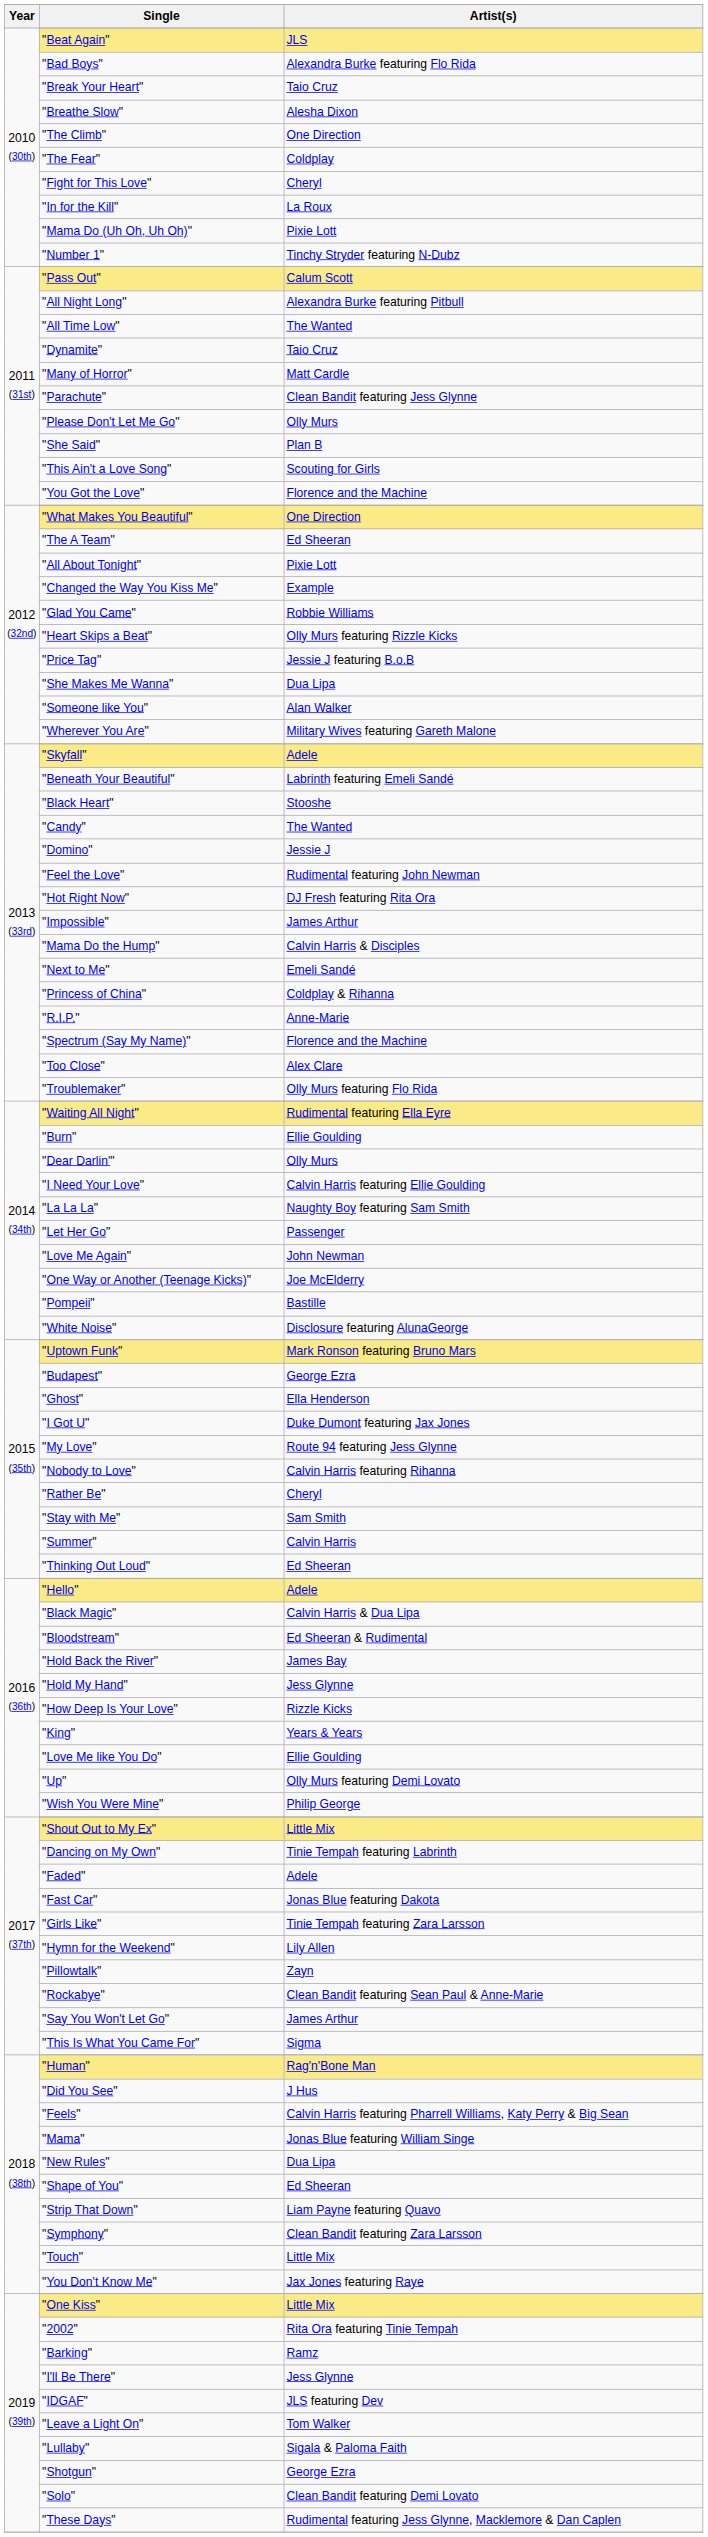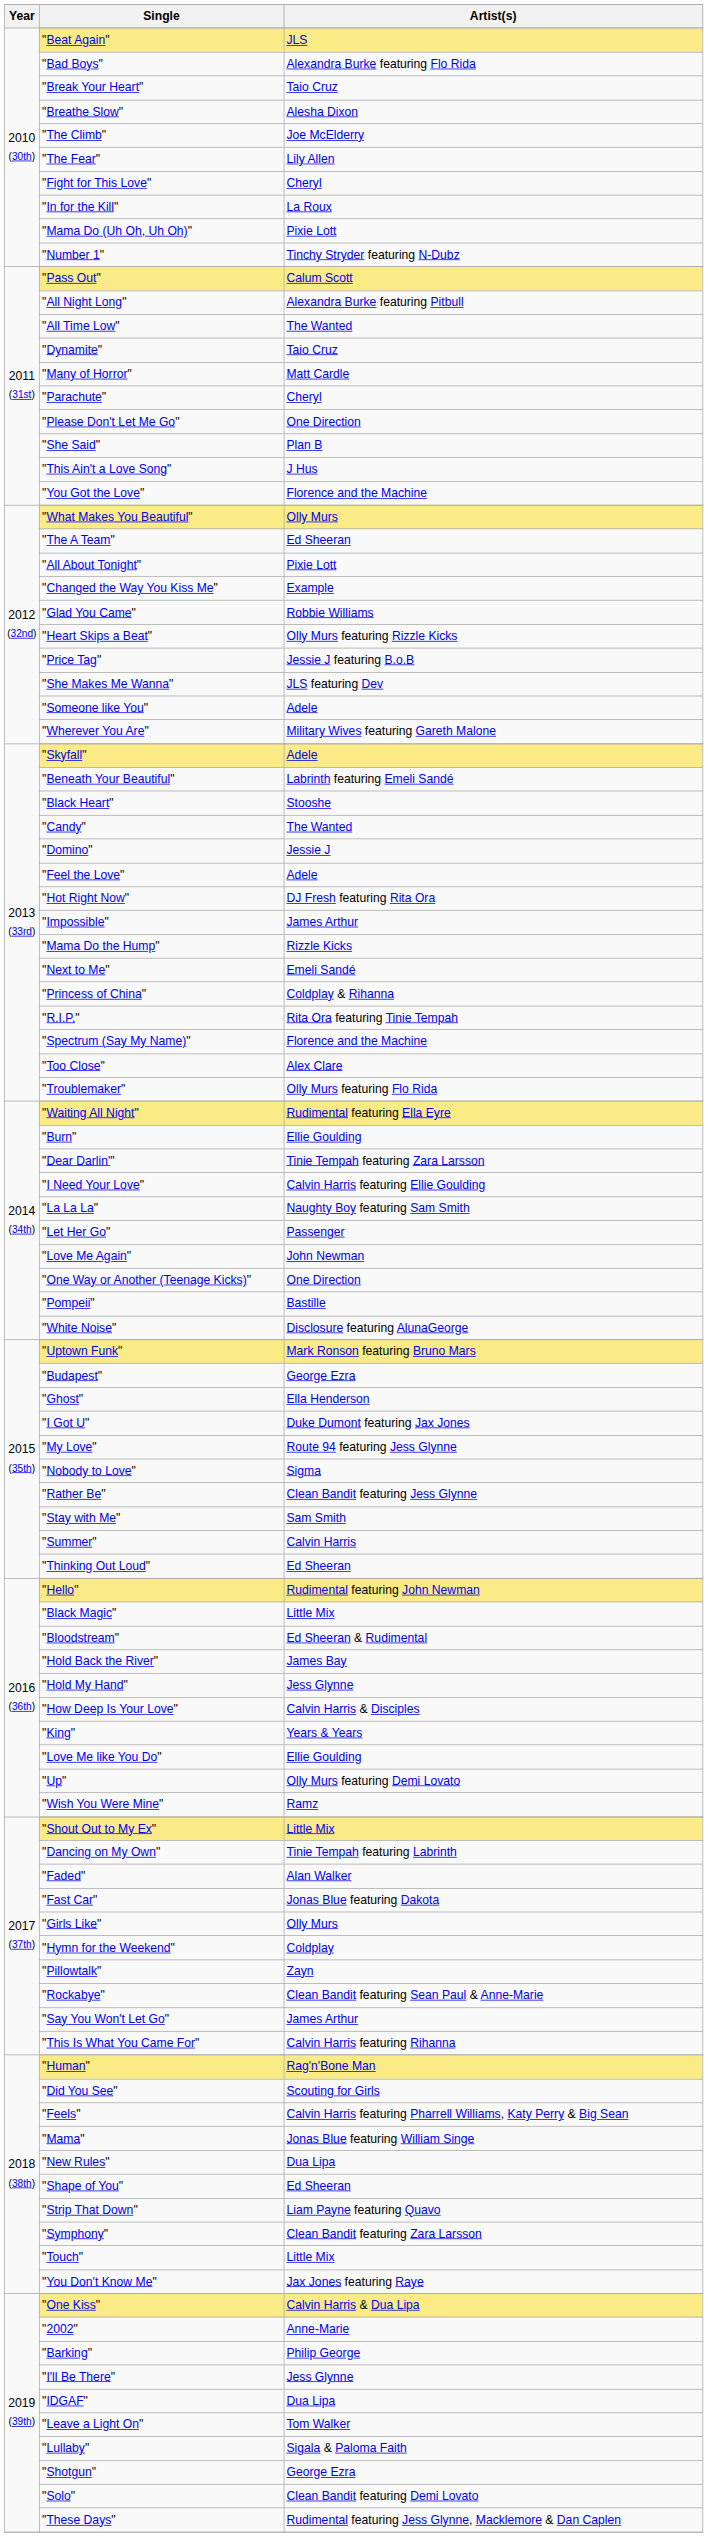 <table class="wikitable" style="font-size:1.00em; line-height:1.5em;">
 <tr bgcolor="#bebebe">
 </tr>
 <tr bgcolor="#bebebe">
 <th width="5%">Year</th>
 <th width="35%">Single</th>
 <th width="60%">Artist(s)</th>
 </tr>
 <tr>
 <td rowspan="11" style="text-align:center;">2010 <br><small>(<a href='#'>30th</a>)</small></td>
 </tr>
 <tr style="background:#FAEB86;">
 <td>"<a href='#'>Beat Again</a>"</td>
 <td><a href='#'>JLS</a></td>
 </tr>
 <tr>
 <td>"<a href='#'>Bad Boys</a>"</td>
 <td><a href='#'>Alexandra Burke</a> featuring <a href='#'>Flo Rida</a></td>
 </tr>
 <tr>
 <td>"<a href='#'>Break Your Heart</a>"</td>
 <td><a href='#'>Taio Cruz</a></td>
 </tr>
 <tr>
 <td>"<a href='#'>Breathe Slow</a>"</td>
 <td><a href='#'>Alesha Dixon</a></td>
 </tr>
 <tr>
 <td>"<a href='#'>The Climb</a>"</td>
-<td><a href='#'>One Direction</a></td>
+<td><a href='#'>Joe McElderry</a></td>
 </tr>
 <tr>
 <td>"<a href='#'>The Fear</a>"</td>
-<td><a href='#'>Coldplay</a></td>
+<td><a href='#'>Lily Allen</a></td>
 </tr>
 <tr>
 <td>"<a href='#'>Fight for This Love</a>"</td>
 <td><a href='#'>Cheryl</a></td>
 </tr>
 <tr>
 <td>"<a href='#'>In for the Kill</a>"</td>
 <td><a href='#'>La Roux</a></td>
 </tr>
 <tr>
 <td>"<a href='#'>Mama Do (Uh Oh, Uh Oh)</a>"</td>
 <td><a href='#'>Pixie Lott</a></td>
 </tr>
 <tr>
 <td>"<a href='#'>Number 1</a>"</td>
 <td><a href='#'>Tinchy Stryder</a> featuring <a href='#'>N-Dubz</a></td>
 </tr>
 <tr>
 <td rowspan="11" style="text-align:center;">2011 <br><small>(<a href='#'>31st</a>)</small></td>
 </tr>
 <tr style="background:#FAEB86;">
 <td>"<a href='#'>Pass Out</a>"</td>
 <td><a href='#'>Calum Scott</a></td>
 </tr>
 <tr>
 <td>"<a href='#'>All Night Long</a>"</td>
 <td><a href='#'>Alexandra Burke</a> featuring <a href='#'>Pitbull</a></td>
 </tr>
 <tr>
 <td>"<a href='#'>All Time Low</a>"</td>
 <td><a href='#'>The Wanted</a></td>
 </tr>
 <tr>
 <td>"<a href='#'>Dynamite</a>"</td>
 <td><a href='#'>Taio Cruz</a></td>
 </tr>
 <tr>
 <td>"<a href='#'>Many of Horror</a>"</td>
 <td><a href='#'>Matt Cardle</a></td>
 </tr>
 <tr>
 <td>"<a href='#'>Parachute</a>"</td>
-<td><a href='#'>Clean Bandit</a> featuring <a href='#'>Jess Glynne</a></td>
+<td><a href='#'>Cheryl</a></td>
 </tr>
 <tr>
 <td>"<a href='#'>Please Don't Let Me Go</a>"</td>
-<td><a href='#'>Olly Murs</a></td>
+<td><a href='#'>One Direction</a></td>
 </tr>
 <tr>
 <td>"<a href='#'>She Said</a>"</td>
 <td><a href='#'>Plan B</a></td>
 </tr>
 <tr>
 <td>"<a href='#'>This Ain't a Love Song</a>"</td>
-<td><a href='#'>Scouting for Girls</a></td>
+<td><a href='#'>J Hus</a></td>
 </tr>
 <tr>
 <td>"<a href='#'>You Got the Love</a>"</td>
 <td><a href='#'>Florence and the Machine</a></td>
 </tr>
 <tr>
 <td rowspan="11" style="text-align:center;">2012 <br><small>(<a href='#'>32nd</a>)</small></td>
 </tr>
 <tr style="background:#FAEB86;">
 <td>"<a href='#'>What Makes You Beautiful</a>"</td>
-<td><a href='#'>One Direction</a></td>
+<td><a href='#'>Olly Murs</a></td>
 </tr>
 <tr>
 <td>"<a href='#'>The A Team</a>"</td>
 <td><a href='#'>Ed Sheeran</a></td>
 </tr>
 <tr>
 <td>"<a href='#'>All About Tonight</a>"</td>
 <td><a href='#'>Pixie Lott</a></td>
 </tr>
 <tr>
 <td>"<a href='#'>Changed the Way You Kiss Me</a>"</td>
 <td><a href='#'>Example</a></td>
 </tr>
 <tr>
 <td>"<a href='#'>Glad You Came</a>"</td>
 <td><a href='#'>Robbie Williams</a></td>
 </tr>
 <tr>
 <td>"<a href='#'>Heart Skips a Beat</a>"</td>
 <td><a href='#'>Olly Murs</a> featuring <a href='#'>Rizzle Kicks</a></td>
 </tr>
 <tr>
 <td>"<a href='#'>Price Tag</a>"</td>
 <td><a href='#'>Jessie J</a> featuring <a href='#'>B.o.B</a></td>
 </tr>
 <tr>
 <td>"<a href='#'>She Makes Me Wanna</a>"</td>
-<td><a href='#'>Dua Lipa</a></td>
+<td><a href='#'>JLS</a> featuring <a href='#'>Dev</a></td>
 </tr>
 <tr>
 <td>"<a href='#'>Someone like You</a>"</td>
-<td><a href='#'>Alan Walker</a></td>
+<td><a href='#'>Adele</a></td>
 </tr>
 <tr>
 <td>"<a href='#'>Wherever You Are</a>"</td>
 <td><a href='#'>Military Wives</a> featuring <a href='#'>Gareth Malone</a></td>
 </tr>
 <tr>
 <td rowspan="16" style="text-align:center;">2013 <br><small>(<a href='#'>33rd</a>)</small></td>
 </tr>
 <tr style="background:#FAEB86;">
 <td>"<a href='#'>Skyfall</a>"</td>
 <td><a href='#'>Adele</a></td>
 </tr>
 <tr>
 <td>"<a href='#'>Beneath Your Beautiful</a>"</td>
 <td><a href='#'>Labrinth</a> featuring <a href='#'>Emeli Sandé</a></td>
 </tr>
 <tr>
 <td>"<a href='#'>Black Heart</a>"</td>
 <td><a href='#'>Stooshe</a></td>
 </tr>
 <tr>
 <td>"<a href='#'>Candy</a>"</td>
 <td><a href='#'>The Wanted</a></td>
 </tr>
 <tr>
 <td>"<a href='#'>Domino</a>"</td>
 <td><a href='#'>Jessie J</a></td>
 </tr>
 <tr>
 <td>"<a href='#'>Feel the Love</a>"</td>
-<td><a href='#'>Rudimental</a> featuring <a href='#'>John Newman</a></td>
+<td><a href='#'>Adele</a></td>
 </tr>
 <tr>
 <td>"<a href='#'>Hot Right Now</a>"</td>
 <td><a href='#'>DJ Fresh</a> featuring <a href='#'>Rita Ora</a></td>
 </tr>
 <tr>
 <td>"<a href='#'>Impossible</a>"</td>
 <td><a href='#'>James Arthur</a></td>
 </tr>
 <tr>
 <td>"<a href='#'>Mama Do the Hump</a>"</td>
-<td><a href='#'>Calvin Harris</a> & <a href='#'>Disciples</a></td>
+<td><a href='#'>Rizzle Kicks</a></td>
 </tr>
 <tr>
 <td>"<a href='#'>Next to Me</a>"</td>
 <td><a href='#'>Emeli Sandé</a></td>
 </tr>
 <tr>
 <td>"<a href='#'>Princess of China</a>"</td>
 <td><a href='#'>Coldplay</a> & <a href='#'>Rihanna</a></td>
 </tr>
 <tr>
 <td>"<a href='#'>R.I.P.</a>"</td>
-<td><a href='#'>Anne-Marie</a></td>
+<td><a href='#'>Rita Ora</a> featuring <a href='#'>Tinie Tempah</a></td>
 </tr>
 <tr>
 <td>"<a href='#'>Spectrum (Say My Name)</a>"</td>
 <td><a href='#'>Florence and the Machine</a></td>
 </tr>
 <tr>
 <td>"<a href='#'>Too Close</a>"</td>
 <td><a href='#'>Alex Clare</a></td>
 </tr>
 <tr>
 <td>"<a href='#'>Troublemaker</a>"</td>
 <td><a href='#'>Olly Murs</a> featuring <a href='#'>Flo Rida</a></td>
 </tr>
 <tr>
 <td rowspan="11" style="text-align:center;">2014 <br><small>(<a href='#'>34th</a>)</small></td>
 </tr>
 <tr style="background:#FAEB86;">
 <td>"<a href='#'>Waiting All Night</a>"</td>
 <td><a href='#'>Rudimental</a> featuring <a href='#'>Ella Eyre</a></td>
 </tr>
 <tr>
 <td>"<a href='#'>Burn</a>"</td>
 <td><a href='#'>Ellie Goulding</a></td>
 </tr>
 <tr>
 <td>"<a href='#'>Dear Darlin'</a>"</td>
-<td><a href='#'>Olly Murs</a></td>
+<td><a href='#'>Tinie Tempah</a> featuring <a href='#'>Zara Larsson</a></td>
 </tr>
 <tr>
 <td>"<a href='#'>I Need Your Love</a>"</td>
 <td><a href='#'>Calvin Harris</a> featuring <a href='#'>Ellie Goulding</a></td>
 </tr>
 <tr>
 <td>"<a href='#'>La La La</a>"</td>
 <td><a href='#'>Naughty Boy</a> featuring <a href='#'>Sam Smith</a></td>
 </tr>
 <tr>
 <td>"<a href='#'>Let Her Go</a>"</td>
 <td><a href='#'>Passenger</a></td>
 </tr>
 <tr>
 <td>"<a href='#'>Love Me Again</a>"</td>
 <td><a href='#'>John Newman</a></td>
 </tr>
 <tr>
 <td>"<a href='#'>One Way or Another (Teenage Kicks)</a>"</td>
-<td><a href='#'>Joe McElderry</a></td>
+<td><a href='#'>One Direction</a></td>
 </tr>
 <tr>
 <td>"<a href='#'>Pompeii</a>"</td>
 <td><a href='#'>Bastille</a></td>
 </tr>
 <tr>
 <td>"<a href='#'>White Noise</a>"</td>
 <td><a href='#'>Disclosure</a> featuring <a href='#'>AlunaGeorge</a></td>
 </tr>
 <tr>
 <td rowspan="11" style="text-align:center;">2015 <br><small>(<a href='#'>35th</a>)</small></td>
 </tr>
 <tr style="background:#FAEB86;">
 <td>"<a href='#'>Uptown Funk</a>"</td>
 <td><a href='#'>Mark Ronson</a> featuring <a href='#'>Bruno Mars</a></td>
 </tr>
 <tr>
 <td>"<a href='#'>Budapest</a>"</td>
 <td><a href='#'>George Ezra</a></td>
 </tr>
 <tr>
 <td>"<a href='#'>Ghost</a>"</td>
 <td><a href='#'>Ella Henderson</a></td>
 </tr>
 <tr>
 <td>"<a href='#'>I Got U</a>"</td>
 <td><a href='#'>Duke Dumont</a> featuring <a href='#'>Jax Jones</a></td>
 </tr>
 <tr>
 <td>"<a href='#'>My Love</a>"</td>
 <td><a href='#'>Route 94</a> featuring <a href='#'>Jess Glynne</a></td>
 </tr>
 <tr>
 <td>"<a href='#'>Nobody to Love</a>"</td>
-<td><a href='#'>Calvin Harris</a> featuring <a href='#'>Rihanna</a></td>
+<td><a href='#'>Sigma</a></td>
 </tr>
 <tr>
 <td>"<a href='#'>Rather Be</a>"</td>
-<td><a href='#'>Cheryl</a></td>
+<td><a href='#'>Clean Bandit</a> featuring <a href='#'>Jess Glynne</a></td>
 </tr>
 <tr>
 <td>"<a href='#'>Stay with Me</a>"</td>
 <td><a href='#'>Sam Smith</a></td>
 </tr>
 <tr>
 <td>"<a href='#'>Summer</a>"</td>
 <td><a href='#'>Calvin Harris</a></td>
 </tr>
 <tr>
 <td>"<a href='#'>Thinking Out Loud</a>"</td>
 <td><a href='#'>Ed Sheeran</a></td>
 </tr>
 <tr>
 <td rowspan="11" style="text-align:center;">2016 <br><small>(<a href='#'>36th</a>)</small></td>
 </tr>
 <tr style="background:#FAEB86;">
 <td>"<a href='#'>Hello</a>"</td>
-<td><a href='#'>Adele</a></td>
+<td><a href='#'>Rudimental</a> featuring <a href='#'>John Newman</a></td>
 </tr>
 <tr>
 <td>"<a href='#'>Black Magic</a>"</td>
-<td><a href='#'>Calvin Harris</a> & <a href='#'>Dua Lipa</a></td>
+<td><a href='#'>Little Mix</a></td>
 </tr>
 <tr>
 <td>"<a href='#'>Bloodstream</a>"</td>
 <td><a href='#'>Ed Sheeran</a> & <a href='#'>Rudimental</a></td>
 </tr>
 <tr>
 <td>"<a href='#'>Hold Back the River</a>"</td>
 <td><a href='#'>James Bay</a></td>
 </tr>
 <tr>
 <td>"<a href='#'>Hold My Hand</a>"</td>
 <td><a href='#'>Jess Glynne</a></td>
 </tr>
 <tr>
 <td>"<a href='#'>How Deep Is Your Love</a>"</td>
-<td><a href='#'>Rizzle Kicks</a></td>
+<td><a href='#'>Calvin Harris</a> & <a href='#'>Disciples</a></td>
 </tr>
 <tr>
 <td>"<a href='#'>King</a>"</td>
 <td><a href='#'>Years & Years</a></td>
 </tr>
 <tr>
 <td>"<a href='#'>Love Me like You Do</a>"</td>
 <td><a href='#'>Ellie Goulding</a></td>
 </tr>
 <tr>
 <td>"<a href='#'>Up</a>"</td>
 <td><a href='#'>Olly Murs</a> featuring <a href='#'>Demi Lovato</a></td>
 </tr>
 <tr>
 <td>"<a href='#'>Wish You Were Mine</a>"</td>
-<td><a href='#'>Philip George</a></td>
+<td><a href='#'>Ramz</a></td>
 </tr>
 <tr>
 <td rowspan="11" style="text-align:center;">2017 <br><small>(<a href='#'>37th</a>)</small></td>
 </tr>
 <tr style="background:#FAEB86;">
 <td>"<a href='#'>Shout Out to My Ex</a>"</td>
 <td><a href='#'>Little Mix</a></td>
 </tr>
 <tr>
 <td>"<a href='#'>Dancing on My Own</a>"</td>
 <td><a href='#'>Tinie Tempah</a> featuring <a href='#'>Labrinth</a></td>
 </tr>
 <tr>
 <td>"<a href='#'>Faded</a>"</td>
-<td><a href='#'>Adele</a></td>
+<td><a href='#'>Alan Walker</a></td>
 </tr>
 <tr>
 <td>"<a href='#'>Fast Car</a>"</td>
 <td><a href='#'>Jonas Blue</a> featuring <a href='#'>Dakota</a></td>
 </tr>
 <tr>
 <td>"<a href='#'>Girls Like</a>"</td>
-<td><a href='#'>Tinie Tempah</a> featuring <a href='#'>Zara Larsson</a></td>
+<td><a href='#'>Olly Murs</a></td>
 </tr>
 <tr>
 <td>"<a href='#'>Hymn for the Weekend</a>"</td>
-<td><a href='#'>Lily Allen</a></td>
+<td><a href='#'>Coldplay</a></td>
 </tr>
 <tr>
 <td>"<a href='#'>Pillowtalk</a>"</td>
 <td><a href='#'>Zayn</a></td>
 </tr>
 <tr>
 <td>"<a href='#'>Rockabye</a>"</td>
 <td><a href='#'>Clean Bandit</a> featuring <a href='#'>Sean Paul</a> & <a href='#'>Anne-Marie</a></td>
 </tr>
 <tr>
 <td>"<a href='#'>Say You Won't Let Go</a>"</td>
 <td><a href='#'>James Arthur</a></td>
 </tr>
 <tr>
 <td>"<a href='#'>This Is What You Came For</a>"</td>
-<td><a href='#'>Sigma</a></td>
+<td><a href='#'>Calvin Harris</a> featuring <a href='#'>Rihanna</a></td>
 </tr>
 <tr>
 <td rowspan="11" style="text-align:center;">2018 <br><small>(<a href='#'>38th</a>)</small></td>
 </tr>
 <tr style="background:#FAEB86;">
 <td>"<a href='#'>Human</a>"</td>
 <td><a href='#'>Rag'n'Bone Man</a></td>
 </tr>
 <tr>
 <td>"<a href='#'>Did You See</a>"</td>
-<td><a href='#'>J Hus</a></td>
+<td><a href='#'>Scouting for Girls</a></td>
 </tr>
 <tr>
 <td>"<a href='#'>Feels</a>"</td>
 <td><a href='#'>Calvin Harris</a> featuring <a href='#'>Pharrell Williams</a>, <a href='#'>Katy Perry</a> & <a href='#'>Big Sean</a></td>
 </tr>
 <tr>
 <td>"<a href='#'>Mama</a>"</td>
 <td><a href='#'>Jonas Blue</a> featuring <a href='#'>William Singe</a></td>
 </tr>
 <tr>
 <td>"<a href='#'>New Rules</a>"</td>
 <td><a href='#'>Dua Lipa</a></td>
 </tr>
 <tr>
 <td>"<a href='#'>Shape of You</a>"</td>
 <td><a href='#'>Ed Sheeran</a></td>
 </tr>
 <tr>
 <td>"<a href='#'>Strip That Down</a>"</td>
 <td><a href='#'>Liam Payne</a> featuring <a href='#'>Quavo</a></td>
 </tr>
 <tr>
 <td>"<a href='#'>Symphony</a>"</td>
 <td><a href='#'>Clean Bandit</a> featuring <a href='#'>Zara Larsson</a></td>
 </tr>
 <tr>
 <td>"<a href='#'>Touch</a>"</td>
 <td><a href='#'>Little Mix</a></td>
 </tr>
 <tr>
 <td>"<a href='#'>You Don't Know Me</a>"</td>
 <td><a href='#'>Jax Jones</a> featuring <a href='#'>Raye</a></td>
 </tr>
 <tr>
 <td rowspan="11" style="text-align:center;">2019 <br><small>(<a href='#'>39th</a>)</small></td>
 </tr>
 <tr style="background:#FAEB86;">
 <td>"<a href='#'>One Kiss</a>"</td>
-<td><a href='#'>Little Mix</a></td>
+<td><a href='#'>Calvin Harris</a> & <a href='#'>Dua Lipa</a></td>
 </tr>
 <tr>
 <td>"<a href='#'>2002</a>"</td>
-<td><a href='#'>Rita Ora</a> featuring <a href='#'>Tinie Tempah</a></td>
+<td><a href='#'>Anne-Marie</a></td>
 </tr>
 <tr>
 <td>"<a href='#'>Barking</a>"</td>
-<td><a href='#'>Ramz</a></td>
+<td><a href='#'>Philip George</a></td>
 </tr>
 <tr>
 <td>"<a href='#'>I'll Be There</a>"</td>
 <td><a href='#'>Jess Glynne</a></td>
 </tr>
 <tr>
 <td>"<a href='#'>IDGAF</a>"</td>
-<td><a href='#'>JLS</a> featuring <a href='#'>Dev</a></td>
+<td><a href='#'>Dua Lipa</a></td>
 </tr>
 <tr>
 <td>"<a href='#'>Leave a Light On</a>"</td>
 <td><a href='#'>Tom Walker</a></td>
 </tr>
 <tr>
 <td>"<a href='#'>Lullaby</a>"</td>
 <td><a href='#'>Sigala</a> & <a href='#'>Paloma Faith</a></td>
 </tr>
 <tr>
 <td>"<a href='#'>Shotgun</a>"</td>
 <td><a href='#'>George Ezra</a></td>
 </tr>
 <tr>
 <td>"<a href='#'>Solo</a>"</td>
 <td><a href='#'>Clean Bandit</a> featuring <a href='#'>Demi Lovato</a></td>
 </tr>
 <tr>
 <td>"<a href='#'>These Days</a>"</td>
 <td><a href='#'>Rudimental</a> featuring <a href='#'>Jess Glynne</a>, <a href='#'>Macklemore</a> & <a href='#'>Dan Caplen</a></td>
 </tr>
 <tr>
 </tr>
 </table>
